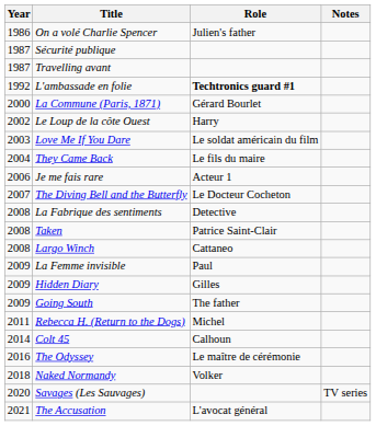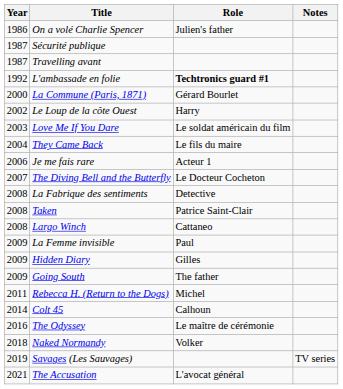 <table class="wikitable sortable">
 <tr>
 <th>Year</th>
 <th>Title</th>
 <th>Role</th>
 <th class="unsortable">Notes</th>
 </tr>
 <tr>
 <td>1986</td>
 <td><em>On a volé Charlie Spencer</em></td>
 <td>Julien's father</td>
 <td></td>
 </tr>
 <tr>
 <td>1987</td>
 <td><em>Sécurité publique</em></td>
 <td></td>
 <td></td>
 </tr>
 <tr>
 <td>1987</td>
 <td><em>Travelling avant</em></td>
 <td></td>
 <td></td>
 </tr>
 <tr>
 <td>1992</td>
 <td><em>L'ambassade en folie</em></td>
 <td><strong>Techtronics guard #1</strong></td>
 <td></td>
 </tr>
 <tr>
 <td>2000</td>
 <td><em><a href='#'>La Commune (Paris, 1871)</a></em></td>
 <td>Gérard Bourlet</td>
 <td></td>
 </tr>
 <tr>
 <td>2002</td>
 <td><em>Le Loup de la côte Ouest</em></td>
 <td>Harry</td>
 <td></td>
 </tr>
 <tr>
 <td>2003</td>
 <td><em><a href='#'>Love Me If You Dare</a></em></td>
 <td>Le soldat américain du film</td>
 <td></td>
 </tr>
 <tr>
 <td>2004</td>
 <td><em><a href='#'>They Came Back</a></em></td>
 <td>Le fils du maire</td>
 <td></td>
 </tr>
 <tr>
 <td>2006</td>
 <td><em>Je me fais rare</em></td>
 <td>Acteur 1</td>
 <td></td>
 </tr>
 <tr>
 <td>2007</td>
 <td><em><a href='#'>The Diving Bell and the Butterfly</a></em></td>
 <td>Le Docteur Cocheton</td>
 <td></td>
 </tr>
 <tr>
 <td>2008</td>
 <td><em>La Fabrique des sentiments</em></td>
 <td>Detective</td>
 <td></td>
 </tr>
 <tr>
 <td>2008</td>
 <td><em><a href='#'>Taken</a></em></td>
 <td>Patrice Saint-Clair</td>
 <td></td>
 </tr>
 <tr>
 <td>2008</td>
 <td><em><a href='#'>Largo Winch</a></em></td>
 <td>Cattaneo</td>
 <td></td>
 </tr>
 <tr>
 <td>2009</td>
 <td><em>La Femme invisible</em></td>
 <td>Paul</td>
 <td></td>
 </tr>
 <tr>
 <td>2009</td>
 <td><em><a href='#'>Hidden Diary</a></em></td>
 <td>Gilles</td>
 <td></td>
 </tr>
 <tr>
 <td>2009</td>
 <td><em><a href='#'>Going South</a></em></td>
 <td>The father</td>
 <td></td>
 </tr>
 <tr>
 <td>2011</td>
 <td><em><a href='#'>Rebecca H. (Return to the Dogs)</a></em></td>
 <td>Michel</td>
 <td></td>
 </tr>
 <tr>
 <td>2014</td>
 <td><em><a href='#'>Colt 45</a></em></td>
 <td>Calhoun</td>
 <td></td>
 </tr>
 <tr>
 <td>2016</td>
 <td><em><a href='#'>The Odyssey</a></em></td>
 <td>Le maître de cérémonie</td>
 <td></td>
 </tr>
 <tr>
 <td>2018</td>
 <td><em><a href='#'>Naked Normandy</a></em></td>
 <td>Volker</td>
 <td></td>
 </tr>
 <tr>
-<td>2020</td>
+<td>2019</td>
 <td><em><a href='#'>Savages</a> (Les Sauvages)</em></td>
 <td></td>
 <td>TV series</td>
 </tr>
 <tr>
 <td>2021</td>
 <td><em><a href='#'>The Accusation</a></em></td>
 <td>L'avocat général</td>
 <td></td>
 </tr>
 </table>
